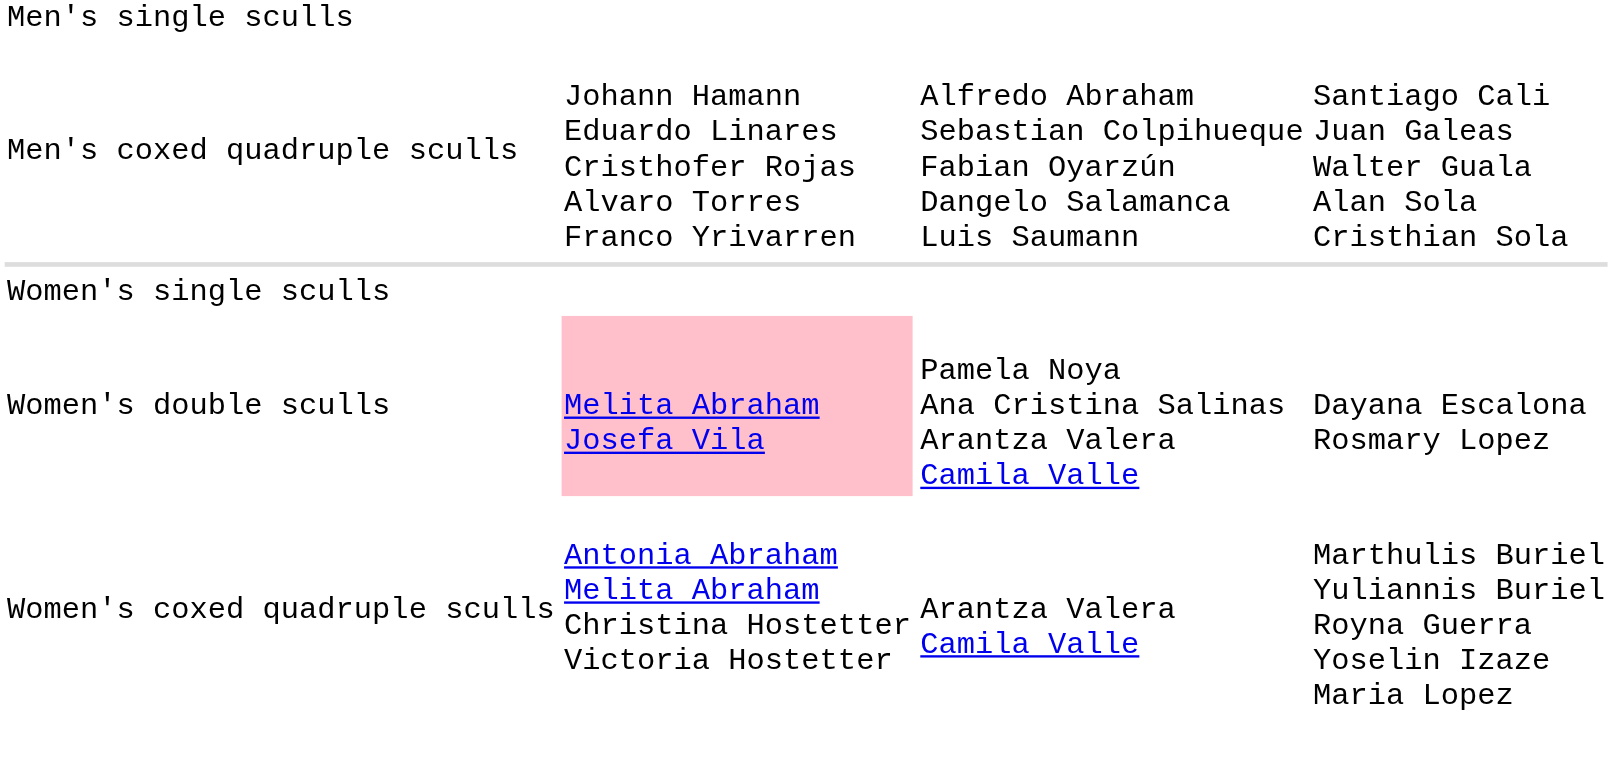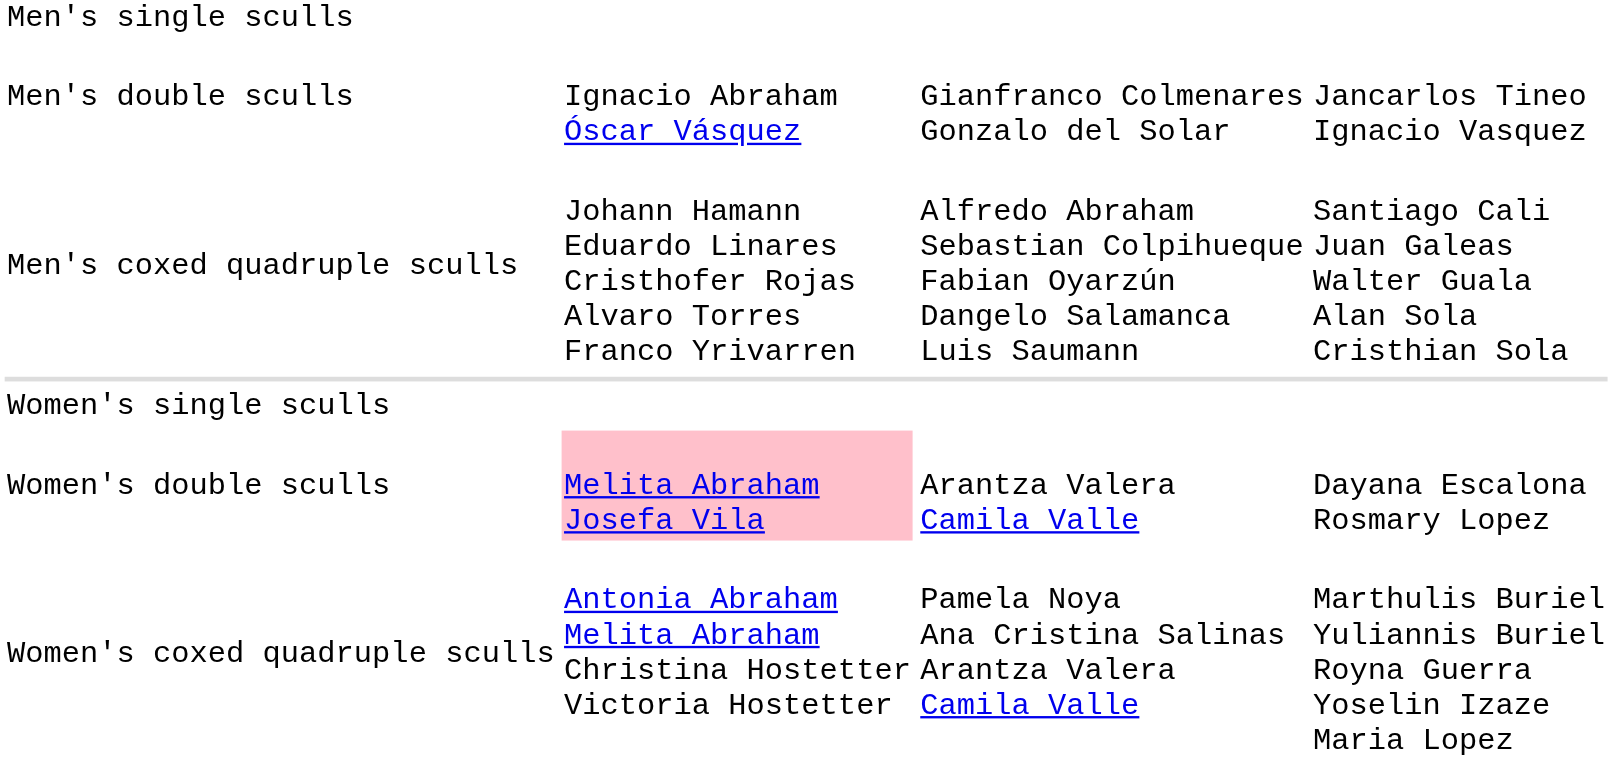 <table>
 <tr>
 <td>Men's single sculls</td>
 <td></td>
 <td></td>
 <td></td>
+</tr>
+<tr>
+<td>Men's double sculls</td>
+<td><br>Ignacio Abraham<br><a href='#'>Óscar Vásquez</a></td>
+<td nowrap><br>Gianfranco Colmenares<br>Gonzalo del Solar</td>
+<td nowrap><br>Jancarlos Tineo<br>Ignacio Vasquez</td>
 </tr>
 <tr>
 <td>Men's coxed quadruple sculls</td>
 <td><br>Johann Hamann<br>Eduardo Linares<br>Cristhofer Rojas<br>Alvaro Torres<br>Franco Yrivarren</td>
 <td><br>Alfredo Abraham<br>Sebastian Colpihueque<br>Fabian Oyarzún<br>Dangelo Salamanca<br>Luis Saumann</td>
 <td><br>Santiago Cali<br>Juan Galeas<br>Walter Guala<br>Alan Sola<br>Cristhian Sola</td>
 </tr>
 <tr bgcolor=#dddddd>
 <td colspan=4></td>
 </tr>
 <tr>
 <td>Women's single sculls</td>
 <td></td>
 <td></td>
 <td></td>
 </tr>
 <tr>
 <td>Women's double sculls</td>
 <td style="background: pink;"><br><a href='#'>Melita Abraham</a><br><a href='#'>Josefa Vila</a></td>
-<td valign=top><br>Pamela Noya<br>Ana Cristina Salinas<br>Arantza Valera<br><a href='#'>Camila Valle</a></td>
+<td><br>Arantza Valera<br><a href='#'>Camila Valle</a></td>
 <td><br>Dayana Escalona<br>Rosmary Lopez</td>
 </tr>
 <tr>
 <td>Women's coxed quadruple sculls</td>
 <td valign=top nowrap><br><a href='#'>Antonia Abraham</a><br><a href='#'>Melita Abraham</a><br>Christina Hostetter<br>Victoria Hostetter</td>
-<td><br>Arantza Valera<br><a href='#'>Camila Valle</a></td>
+<td valign=top><br>Pamela Noya<br>Ana Cristina Salinas<br>Arantza Valera<br><a href='#'>Camila Valle</a></td>
 <td><br>Marthulis Buriel<br>Yuliannis Buriel<br>Royna Guerra<br>Yoselin Izaze<br>Maria Lopez</td>
 </tr>
 </table>
